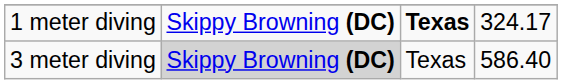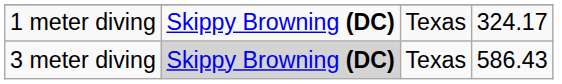 <table class="wikitable sortable" style="text-align:left">
 <tr>
 </tr>
 <tr>
 <td>1 meter diving</td>
 <td><a href='#'>Skippy Browning</a> <strong>(DC)</strong></td>
-<td><strong>Texas</strong></td>
+<td>Texas</td>
 <td>324.17</td>
 </tr>
 <tr>
 <td>3 meter diving</td>
 <td style="background: lightgrey;"><a href='#'>Skippy Browning</a> <strong>(DC)</strong></td>
 <td>Texas</td>
-<td>586.40</td>
+<td>586.43</td>
 </tr>
 </table>
